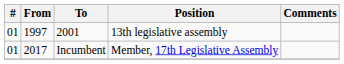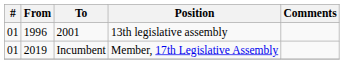 <table class="wikitable sortable">
 <tr>
 <th>#</th>
 <th>From</th>
 <th>To</th>
 <th>Position</th>
 <th>Comments</th>
 </tr>
 <tr>
 <td>01</td>
-<td>1997</td>
+<td>1996</td>
 <td>2001</td>
 <td>13th legislative assembly</td>
 </tr>
 <tr>
 <td>01</td>
-<td>2017</td>
+<td>2019</td>
 <td>Incumbent</td>
 <td>Member, <a href='#'>17th Legislative Assembly</a></td>
 <td></td>
 </tr>
 <tr>
 </tr>
 </table>
